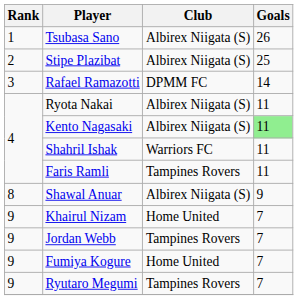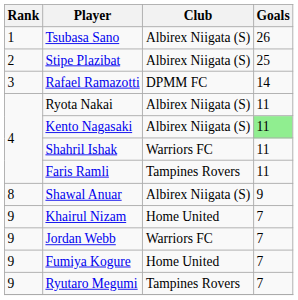 <table class="wikitable plainrowheaders sortable" style="font-size:95%">
 <tr>
 <th>Rank</th>
 <th>Player</th>
 <th>Club</th>
 <th>Goals</th>
 </tr>
 <tr>
 <td>1</td>
 <td align="left"> <a href='#'>Tsubasa Sano</a></td>
 <td align="left"> Albirex Niigata (S)</td>
 <td>26</td>
 </tr>
 <tr>
 <td>2</td>
 <td align="left"> <a href='#'>Stipe Plazibat</a></td>
 <td align="left"> Albirex Niigata (S)</td>
 <td>25</td>
 </tr>
 <tr>
 <td>3</td>
 <td align="left"> <a href='#'>Rafael Ramazotti</a></td>
 <td align="left"> DPMM FC</td>
 <td>14</td>
 </tr>
 <tr>
 <td rowspan=4>4</td>
 <td align="left"> Ryota Nakai</td>
 <td align="left"> Albirex Niigata (S)</td>
 <td>11</td>
 </tr>
 <tr>
 <td align="left"> <a href='#'>Kento Nagasaki</a></td>
 <td align="left"> Albirex Niigata (S)</td>
 <td style="background: lightgreen;">11</td>
 </tr>
 <tr>
 <td align="left"><a href='#'>Shahril Ishak</a></td>
 <td align="left">Warriors FC</td>
 <td>11</td>
 </tr>
 <tr>
 <td align="left"><a href='#'>Faris Ramli</a></td>
 <td align="left">Tampines Rovers</td>
 <td>11</td>
 </tr>
 <tr>
 <td>8</td>
 <td align="left"><a href='#'>Shawal Anuar</a></td>
 <td align="left"> Albirex Niigata (S)</td>
 <td>9</td>
 </tr>
 <tr>
 <td>9</td>
 <td align="left"><a href='#'>Khairul Nizam</a></td>
 <td align="left">Home United</td>
 <td>7</td>
 </tr>
 <tr>
 <td>9</td>
 <td align="left"> <a href='#'>Jordan Webb</a></td>
-<td align="left">Tampines Rovers</td>
+<td align="left">Warriors FC</td>
 <td>7</td>
 </tr>
 <tr>
 <td>9</td>
 <td align="left"> <a href='#'>Fumiya Kogure</a></td>
 <td align="left">Home United</td>
 <td>7</td>
 </tr>
 <tr>
 <td>9</td>
 <td align="left"> <a href='#'>Ryutaro Megumi</a></td>
 <td align="left">Tampines Rovers</td>
 <td>7</td>
 </tr>
 <tr>
 </tr>
 </table>
